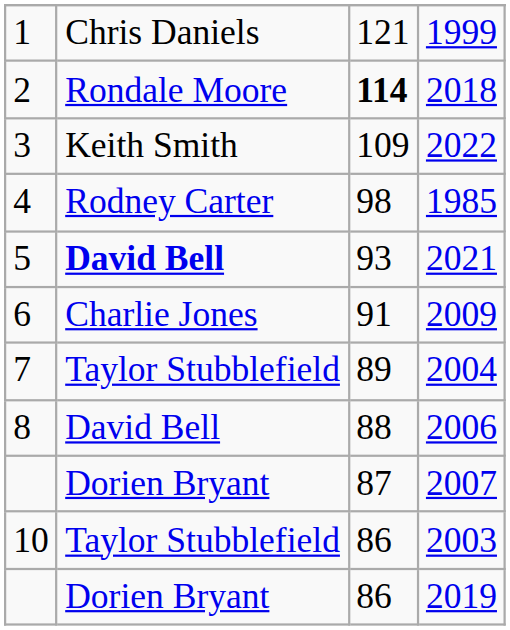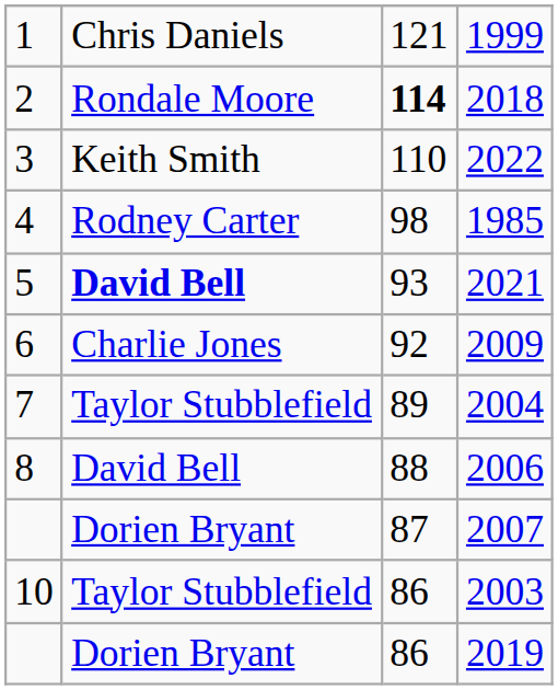 <table class="wikitable">
 <tr>
 </tr>
 <tr>
 <td>1</td>
 <td>Chris Daniels</td>
 <td>121</td>
 <td><a href='#'>1999</a></td>
 </tr>
 <tr>
 <td>2</td>
 <td><a href='#'>Rondale Moore</a></td>
 <td><strong>114</strong></td>
 <td><a href='#'>2018</a></td>
 </tr>
 <tr>
 <td>3</td>
 <td>Keith Smith</td>
-<td>109</td>
+<td>110</td>
 <td><a href='#'>2022</a></td>
 </tr>
 <tr>
 <td>4</td>
 <td><a href='#'>Rodney Carter</a></td>
 <td>98</td>
 <td><a href='#'>1985</a></td>
 </tr>
 <tr>
 <td>5</td>
 <td><strong><a href='#'>David Bell</a></strong></td>
 <td>93</td>
 <td><a href='#'>2021</a></td>
 </tr>
 <tr>
 <td>6</td>
 <td><a href='#'>Charlie Jones</a></td>
-<td>91</td>
+<td>92</td>
 <td><a href='#'>2009</a></td>
 </tr>
 <tr>
 <td>7</td>
 <td><a href='#'>Taylor Stubblefield</a></td>
 <td>89</td>
 <td><a href='#'>2004</a></td>
 </tr>
 <tr>
 <td>8</td>
 <td><a href='#'>David Bell</a></td>
 <td>88</td>
 <td><a href='#'>2006</a></td>
 </tr>
 <tr>
 <td></td>
 <td><a href='#'>Dorien Bryant</a></td>
 <td>87</td>
 <td><a href='#'>2007</a></td>
 </tr>
 <tr>
 <td>10</td>
 <td><a href='#'>Taylor Stubblefield</a></td>
 <td>86</td>
 <td><a href='#'>2003</a></td>
 </tr>
 <tr>
 <td></td>
 <td><a href='#'>Dorien Bryant</a></td>
 <td>86</td>
 <td><a href='#'>2019</a></td>
 </tr>
 </table>
